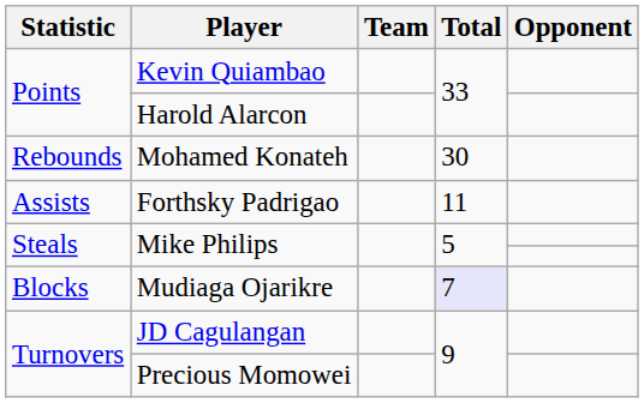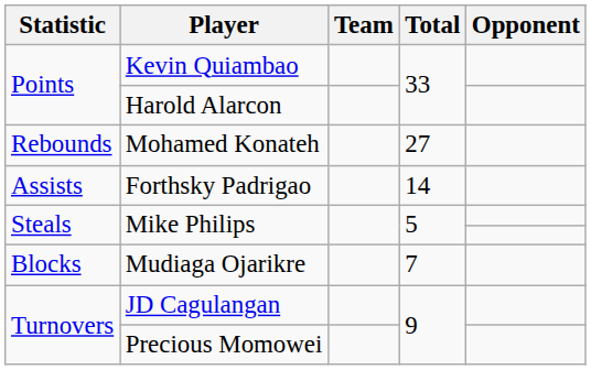 <table class="wikitable">
 <tr>
 <th>Statistic</th>
 <th>Player</th>
 <th>Team</th>
 <th>Total</th>
 <th>Opponent</th>
 </tr>
 <tr>
 <td rowspan="2"><a href='#'>Points</a></td>
 <td> <a href='#'>Kevin Quiambao</a></td>
 <td></td>
 <td rowspan="2">33</td>
 <td></td>
 </tr>
 <tr>
 <td> Harold Alarcon</td>
 <td></td>
 <td></td>
 </tr>
 <tr>
 <td><a href='#'>Rebounds</a></td>
 <td> Mohamed Konateh</td>
 <td></td>
-<td>30</td>
+<td>27</td>
 <td></td>
 </tr>
 <tr>
 <td><a href='#'>Assists</a></td>
 <td> Forthsky Padrigao</td>
 <td></td>
-<td>11</td>
+<td>14</td>
 <td></td>
 </tr>
 <tr>
 <td rowspan="2"><a href='#'>Steals</a></td>
 <td rowspan="2"> Mike Philips</td>
 <td rowspan="2"></td>
 <td rowspan="2">5</td>
 <td></td>
 </tr>
 <tr>
 <td></td>
 </tr>
 <tr>
 <td><a href='#'>Blocks</a></td>
 <td> Mudiaga Ojarikre</td>
 <td></td>
-<td style="background: lavender;">7</td>
+<td>7</td>
 <td></td>
 </tr>
 <tr>
 <td rowspan="2"><a href='#'>Turnovers</a></td>
 <td> <a href='#'>JD Cagulangan</a></td>
 <td></td>
 <td rowspan="2">9</td>
 <td></td>
 </tr>
 <tr>
 <td> Precious Momowei</td>
 <td></td>
 <td></td>
 </tr>
 </table>
